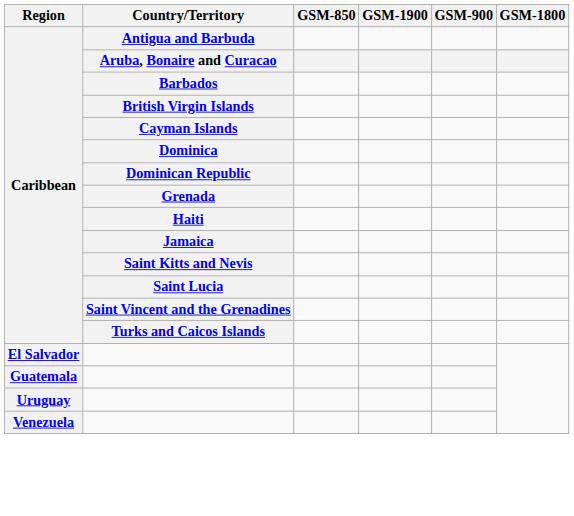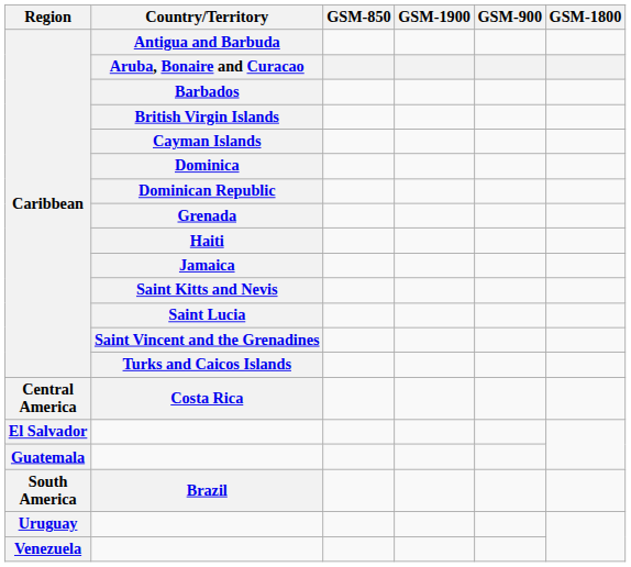 <table class="wikitable sortable">
 <tr>
 <th scope="col">Region</th>
 <th scope="col">Country/Territory</th>
 <th scope="col">GSM-850</th>
 <th scope="col">GSM-1900</th>
 <th scope="col">GSM-900</th>
 <th scope="col">GSM-1800</th>
 </tr>
 <tr>
 <th rowspan="14" >Caribbean</th>
 <th><a href='#'>Antigua and Barbuda</a></th>
 <td></td>
 <td></td>
 <td></td>
 <td></td>
 </tr>
 <tr>
 <th><a href='#'>Aruba</a>, <a href='#'>Bonaire</a> and <a href='#'>Curacao</a></th>
 <th></th>
 <th></th>
 <th></th>
 <th></th>
 </tr>
 <tr>
 <th><a href='#'>Barbados</a></th>
 <td></td>
 <td></td>
 <td></td>
 <td></td>
 </tr>
 <tr>
 <th><a href='#'>British Virgin Islands</a></th>
 <td></td>
 <td></td>
 <td></td>
 <td></td>
 </tr>
 <tr>
 <th><a href='#'>Cayman Islands</a></th>
 <td></td>
 <td></td>
 <td></td>
 <td></td>
 </tr>
 <tr>
 <th><a href='#'>Dominica</a></th>
 <td></td>
 <td></td>
 <td></td>
 <td></td>
 </tr>
 <tr>
 <th><a href='#'>Dominican Republic</a></th>
 <td></td>
 <td></td>
 <td></td>
 <td></td>
 </tr>
 <tr>
 <th><a href='#'>Grenada</a></th>
 <td></td>
 <td></td>
 <td></td>
 <td></td>
 </tr>
 <tr>
 <th><a href='#'>Haiti</a></th>
 <td></td>
 <td></td>
 <td></td>
 <td></td>
 </tr>
 <tr>
 <th><a href='#'>Jamaica</a></th>
 <td></td>
 <td></td>
 <td></td>
 <td></td>
 </tr>
 <tr>
 <th><a href='#'>Saint Kitts and Nevis</a></th>
 <td></td>
 <td></td>
 <td></td>
 <td></td>
 </tr>
 <tr>
 <th><a href='#'>Saint Lucia</a></th>
 <td></td>
 <td></td>
 <td></td>
 <td></td>
 </tr>
 <tr>
 <th><a href='#'>Saint Vincent and the Grenadines</a></th>
 <td></td>
 <td></td>
 <td></td>
 <td></td>
 </tr>
 <tr>
 <th><a href='#'>Turks and Caicos Islands</a></th>
 <td></td>
 <td></td>
 <td></td>
 <td></td>
 </tr>
 <tr>
+<th>Central<br>America</th>
+<th><a href='#'>Costa Rica</a></th>
+<td></td>
+<td></td>
+<td></td>
+<td></td>
+</tr>
+<tr>
 <th><a href='#'>El Salvador</a></th>
 <td></td>
 <td></td>
 <td></td>
 <td></td>
 </tr>
 <tr>
 <th><a href='#'>Guatemala</a></th>
+<td></td>
+<td></td>
+<td></td>
+<td></td>
+</tr>
+<tr>
+<th>South<br>America</th>
+<th><a href='#'>Brazil</a></th>
 <td></td>
 <td></td>
 <td></td>
 <td></td>
 </tr>
 <tr>
 <th><a href='#'>Uruguay</a></th>
 <td></td>
 <td></td>
 <td></td>
 <td></td>
 </tr>
 <tr>
 <th><a href='#'>Venezuela</a></th>
 <td></td>
 <td></td>
 <td></td>
 <td></td>
 </tr>
 </table>
